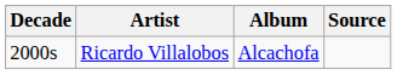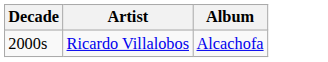 <table class="wikitable">
 <tr>
 <th>Decade</th>
 <th>Artist</th>
 <th>Album</th>
-<th>Source</th>
 </tr>
 <tr>
 <td>2000s</td>
 <td><a href='#'>Ricardo Villalobos</a></td>
 <td><a href='#'>Alcachofa</a></td>
-<td></td>
 </tr>
 </table>
